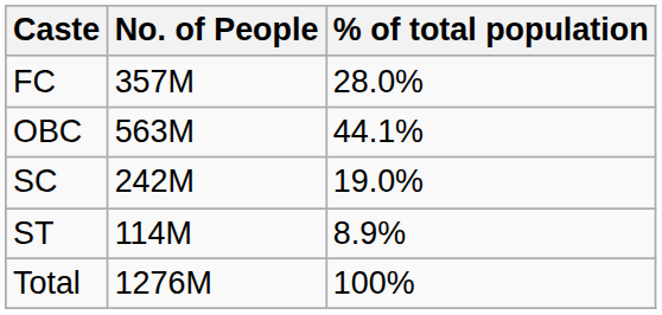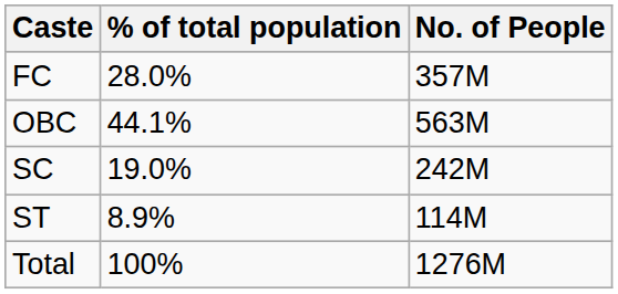 <table class="wikitable">
 <tr>
 <th>Caste</th>
+<th>% of total population</th>
 <th>No. of People</th>
-<th>% of total population</th>
 </tr>
 <tr>
 <td>FC</td>
+<td>28.0%</td>
 <td>357M</td>
-<td>28.0%</td>
 </tr>
 <tr>
 <td>OBC</td>
+<td>44.1%</td>
 <td>563M</td>
-<td>44.1%</td>
 </tr>
 <tr>
 <td>SC</td>
+<td>19.0%</td>
 <td>242M</td>
-<td>19.0%</td>
 </tr>
 <tr>
 <td>ST</td>
+<td>8.9%</td>
 <td>114M</td>
-<td>8.9%</td>
 </tr>
 <tr>
 <td>Total</td>
+<td>100%</td>
 <td>1276M</td>
-<td>100%</td>
 </tr>
 </table>
